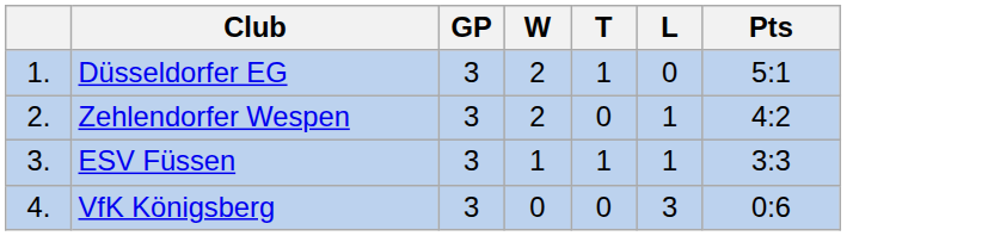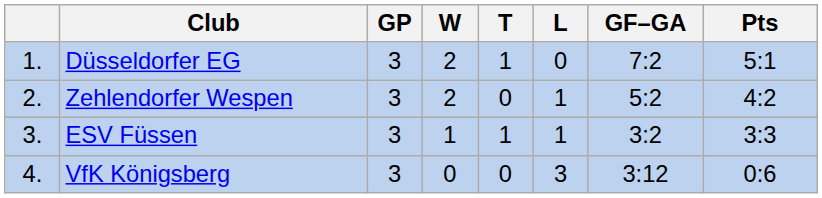 <table class="wikitable">
 <tr>
 <th width="30"></th>
 <th width="200">Club</th>
 <th width="30">GP</th>
 <th width="30">W</th>
 <th width="30">T</th>
 <th width="30">L</th>
+<th width="70">GF–GA</th>
 <th width="70">Pts</th>
 </tr>
 <tr bgcolor="#BCD2EE" align="center">
 <td>1.</td>
 <td align="left"><a href='#'>Düsseldorfer EG</a></td>
 <td>3</td>
 <td>2</td>
 <td>1</td>
 <td>0</td>
+<td>7:2</td>
 <td>5:1</td>
 </tr>
 <tr bgcolor=#BCD2EE align="center">
 <td>2.</td>
 <td align="left"><a href='#'>Zehlendorfer Wespen</a></td>
 <td>3</td>
 <td>2</td>
 <td>0</td>
 <td>1</td>
+<td>5:2</td>
 <td>4:2</td>
 </tr>
 <tr bgcolor=#BCD2EE align="center">
 <td>3.</td>
 <td align="left"><a href='#'>ESV Füssen</a></td>
 <td>3</td>
 <td>1</td>
 <td>1</td>
 <td>1</td>
+<td>3:2</td>
 <td>3:3</td>
 </tr>
 <tr bgcolor=#BCD2EE align="center">
 <td>4.</td>
 <td align="left"><a href='#'>VfK Königsberg</a></td>
 <td>3</td>
 <td>0</td>
 <td>0</td>
 <td>3</td>
+<td>3:12</td>
 <td>0:6</td>
 </tr>
 </table>
